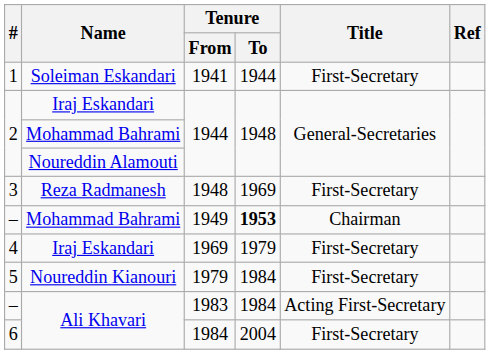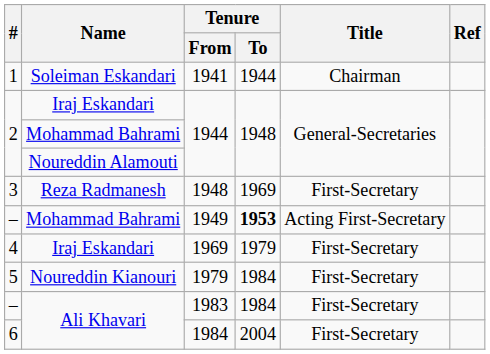 <table class="wikitable" style="text-align:center">
 <tr>
 <th rowspan=2>#</th>
 <th rowspan=2>Name</th>
 <th colspan=2>Tenure</th>
 <th rowspan=2>Title</th>
 <th rowspan=2>Ref</th>
 </tr>
 <tr>
 <th>From</th>
 <th>To</th>
 </tr>
 <tr>
 <td>1</td>
 <td><a href='#'>Soleiman Eskandari</a></td>
 <td>1941</td>
 <td>1944</td>
-<td>First-Secretary</td>
+<td>Chairman</td>
 <td></td>
 </tr>
 <tr>
 <td rowspan=3>2</td>
 <td><a href='#'>Iraj Eskandari</a></td>
 <td rowspan=3>1944</td>
 <td rowspan=3>1948</td>
 <td rowspan=3>General-Secretaries<br></td>
 <td rowspan=3></td>
 </tr>
 <tr>
 <td><a href='#'>Mohammad Bahrami</a></td>
 </tr>
 <tr>
 <td><a href='#'>Noureddin Alamouti</a></td>
 </tr>
 <tr>
 <td>3</td>
 <td><a href='#'>Reza Radmanesh</a></td>
 <td>1948</td>
 <td>1969</td>
 <td>First-Secretary</td>
 <td></td>
 </tr>
 <tr>
 <td>–</td>
 <td><a href='#'>Mohammad Bahrami</a></td>
 <td>1949</td>
 <td><strong>1953</strong></td>
-<td>Chairman</td>
+<td>Acting First-Secretary</td>
 <td></td>
 </tr>
 <tr>
 <td>4</td>
 <td><a href='#'>Iraj Eskandari</a></td>
 <td>1969</td>
 <td>1979</td>
 <td>First-Secretary</td>
 <td></td>
 </tr>
 <tr>
 <td>5</td>
 <td><a href='#'>Noureddin Kianouri</a></td>
 <td>1979</td>
 <td>1984</td>
 <td>First-Secretary</td>
 <td></td>
 </tr>
 <tr>
 <td>–</td>
 <td rowspan=2><a href='#'>Ali Khavari</a></td>
 <td>1983</td>
 <td>1984</td>
-<td>Acting First-Secretary</td>
+<td>First-Secretary</td>
 <td></td>
 </tr>
 <tr>
 <td>6</td>
 <td>1984</td>
 <td>2004</td>
 <td>First-Secretary</td>
 <td></td>
 </tr>
 </table>
